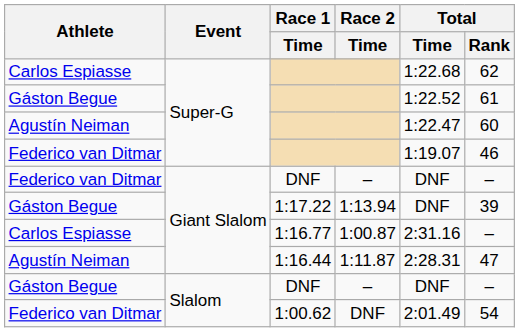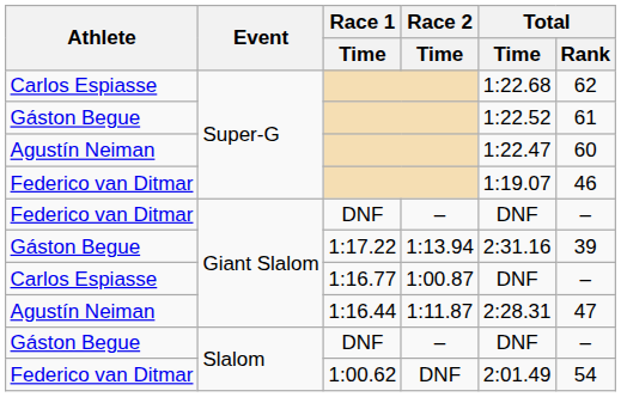 <table class="wikitable" style="font-size:90%">
 <tr>
 <th rowspan="2">Athlete</th>
 <th rowspan="2">Event</th>
 <th>Race 1</th>
 <th>Race 2</th>
 <th colspan="2">Total</th>
 </tr>
 <tr>
 <th>Time</th>
 <th>Time</th>
 <th>Time</th>
 <th>Rank</th>
 </tr>
 <tr>
 <td><a href='#'>Carlos Espiasse</a></td>
 <td rowspan="4">Super-G</td>
 <td colspan="2" bgcolor="wheat"></td>
 <td align="center">1:22.68</td>
 <td align="center">62</td>
 </tr>
 <tr>
 <td><a href='#'>Gáston Begue</a></td>
 <td colspan="2" bgcolor="wheat"></td>
 <td align="center">1:22.52</td>
 <td align="center">61</td>
 </tr>
 <tr>
 <td><a href='#'>Agustín Neiman</a></td>
 <td colspan="2" bgcolor="wheat"></td>
 <td align="center">1:22.47</td>
 <td align="center">60</td>
 </tr>
 <tr>
 <td><a href='#'>Federico van Ditmar</a></td>
 <td colspan="2" bgcolor="wheat"></td>
 <td align="center">1:19.07</td>
 <td align="center">46</td>
 </tr>
 <tr>
 <td><a href='#'>Federico van Ditmar</a></td>
 <td rowspan="4">Giant Slalom</td>
 <td align="center">DNF</td>
 <td align="center">–</td>
 <td align="center">DNF</td>
 <td align="center">–</td>
 </tr>
 <tr>
 <td><a href='#'>Gáston Begue</a></td>
 <td align="center">1:17.22</td>
 <td align="center">1:13.94</td>
-<td align="center">DNF</td>
+<td align="center">2:31.16</td>
 <td align="center">39</td>
 </tr>
 <tr>
 <td><a href='#'>Carlos Espiasse</a></td>
 <td align="center">1:16.77</td>
 <td align="center">1:00.87</td>
-<td align="center">2:31.16</td>
+<td align="center">DNF</td>
 <td align="center">–</td>
 </tr>
 <tr>
 <td><a href='#'>Agustín Neiman</a></td>
 <td align="center">1:16.44</td>
 <td align="center">1:11.87</td>
 <td align="center">2:28.31</td>
 <td align="center">47</td>
 </tr>
 <tr>
 <td><a href='#'>Gáston Begue</a></td>
 <td rowspan="2">Slalom</td>
 <td align="center">DNF</td>
 <td align="center">–</td>
 <td align="center">DNF</td>
 <td align="center">–</td>
 </tr>
 <tr>
 <td><a href='#'>Federico van Ditmar</a></td>
 <td align="center">1:00.62</td>
 <td align="center">DNF</td>
 <td align="center">2:01.49</td>
 <td align="center">54</td>
 </tr>
 </table>
